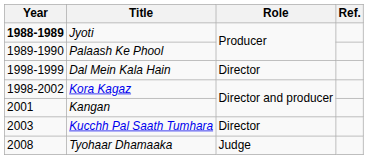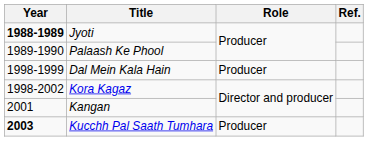 <table class="wikitable sortable">
 <tr>
 <th>Year</th>
 <th>Title</th>
 <th>Role</th>
 <th class="unsortable">Ref.</th>
 </tr>
 <tr>
 <td><strong>1988-1989</strong></td>
 <td><em>Jyoti</em></td>
 <td rowspan="2">Producer</td>
 <td></td>
 </tr>
 <tr>
 <td>1989-1990</td>
 <td><em>Palaash Ke Phool</em></td>
 <td></td>
 </tr>
 <tr>
 <td>1998-1999</td>
 <td><em>Dal Mein Kala Hain</em></td>
-<td>Director</td>
+<td>Producer</td>
 <td></td>
 </tr>
 <tr>
 <td>1998-2002</td>
 <td><em><a href='#'>Kora Kagaz</a></em></td>
 <td rowspan="2">Director and producer</td>
 <td></td>
 </tr>
 <tr>
 <td>2001</td>
 <td><em>Kangan</em></td>
 <td></td>
 </tr>
 <tr>
-<td>2003</td>
+<td><strong>2003</strong></td>
 <td><em><a href='#'>Kucchh Pal Saath Tumhara</a></em></td>
-<td>Director</td>
-<td></td>
-</tr>
-<tr>
-<td>2008</td>
-<td><em>Tyohaar Dhamaaka</em></td>
-<td>Judge</td>
+<td>Producer</td>
 <td></td>
 </tr>
 </table>
